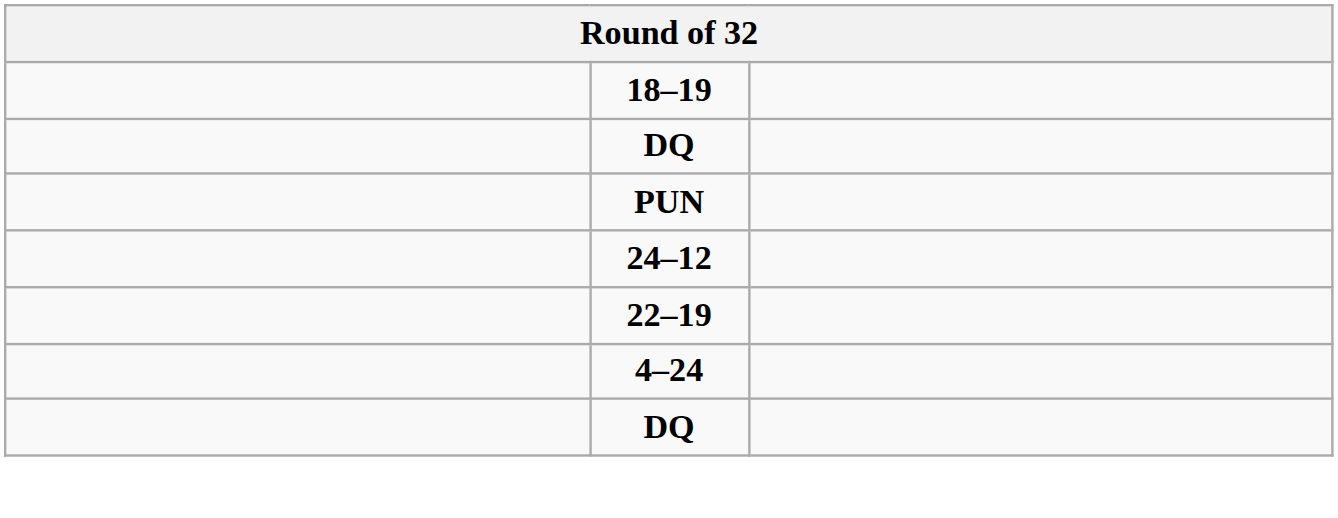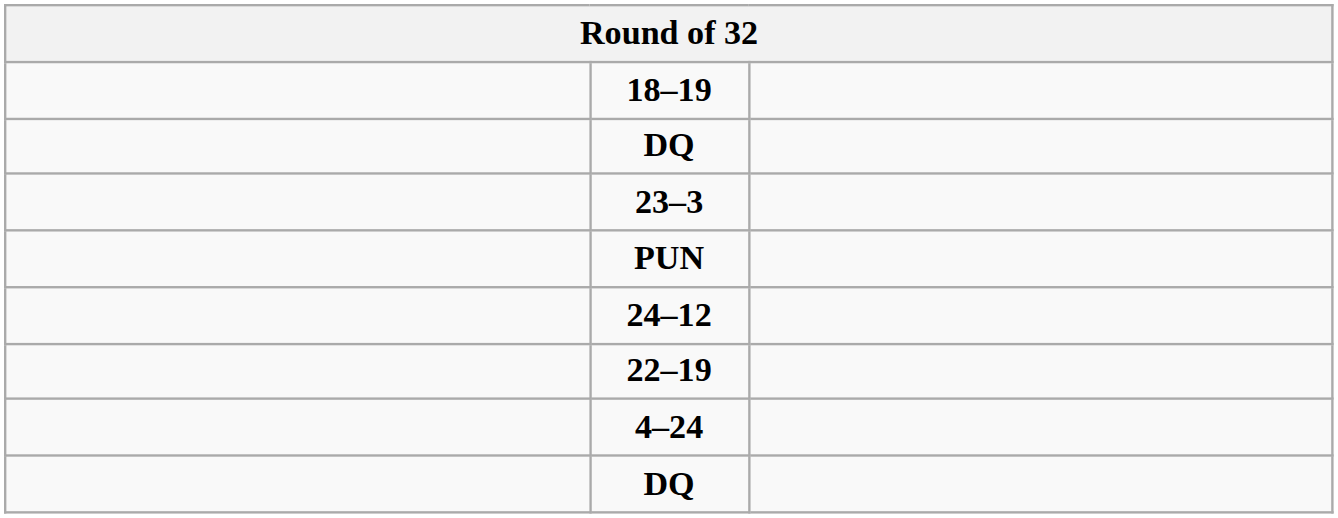 <table class="wikitable" style="text-align: center; font-size:90% ">
 <tr>
 <th colspan=3>Round of 32</th>
 </tr>
 <tr>
 <td align=left width="240"></td>
 <td align=center width="60"><strong>18–19</strong></td>
 <td align=left width="240"><strong></strong></td>
 </tr>
 <tr>
 <td align=left><strong></strong></td>
 <td align=center><strong>DQ</strong></td>
+<td align=left></td>
+</tr>
+<tr>
+<td align=left><strong></strong></td>
+<td align=center><strong>23–3</strong></td>
 <td align=left></td>
 </tr>
 <tr>
 <td align=left></td>
 <td align=center><strong>PUN</strong></td>
 <td align=left><strong></strong></td>
 </tr>
 <tr>
 <td align=left><strong></strong></td>
 <td align=center><strong>24–12</strong></td>
 <td align=left></td>
 </tr>
 <tr>
 <td align=left><strong></strong></td>
 <td align=center><strong>22–19</strong></td>
 <td align=left></td>
 </tr>
 <tr>
 <td align=left></td>
 <td align=center><strong>4–24</strong></td>
 <td align=left><strong></strong></td>
 </tr>
 <tr>
 <td align=left><strong></strong></td>
 <td align=center><strong>DQ</strong></td>
 <td align=left></td>
 </tr>
 </table>
